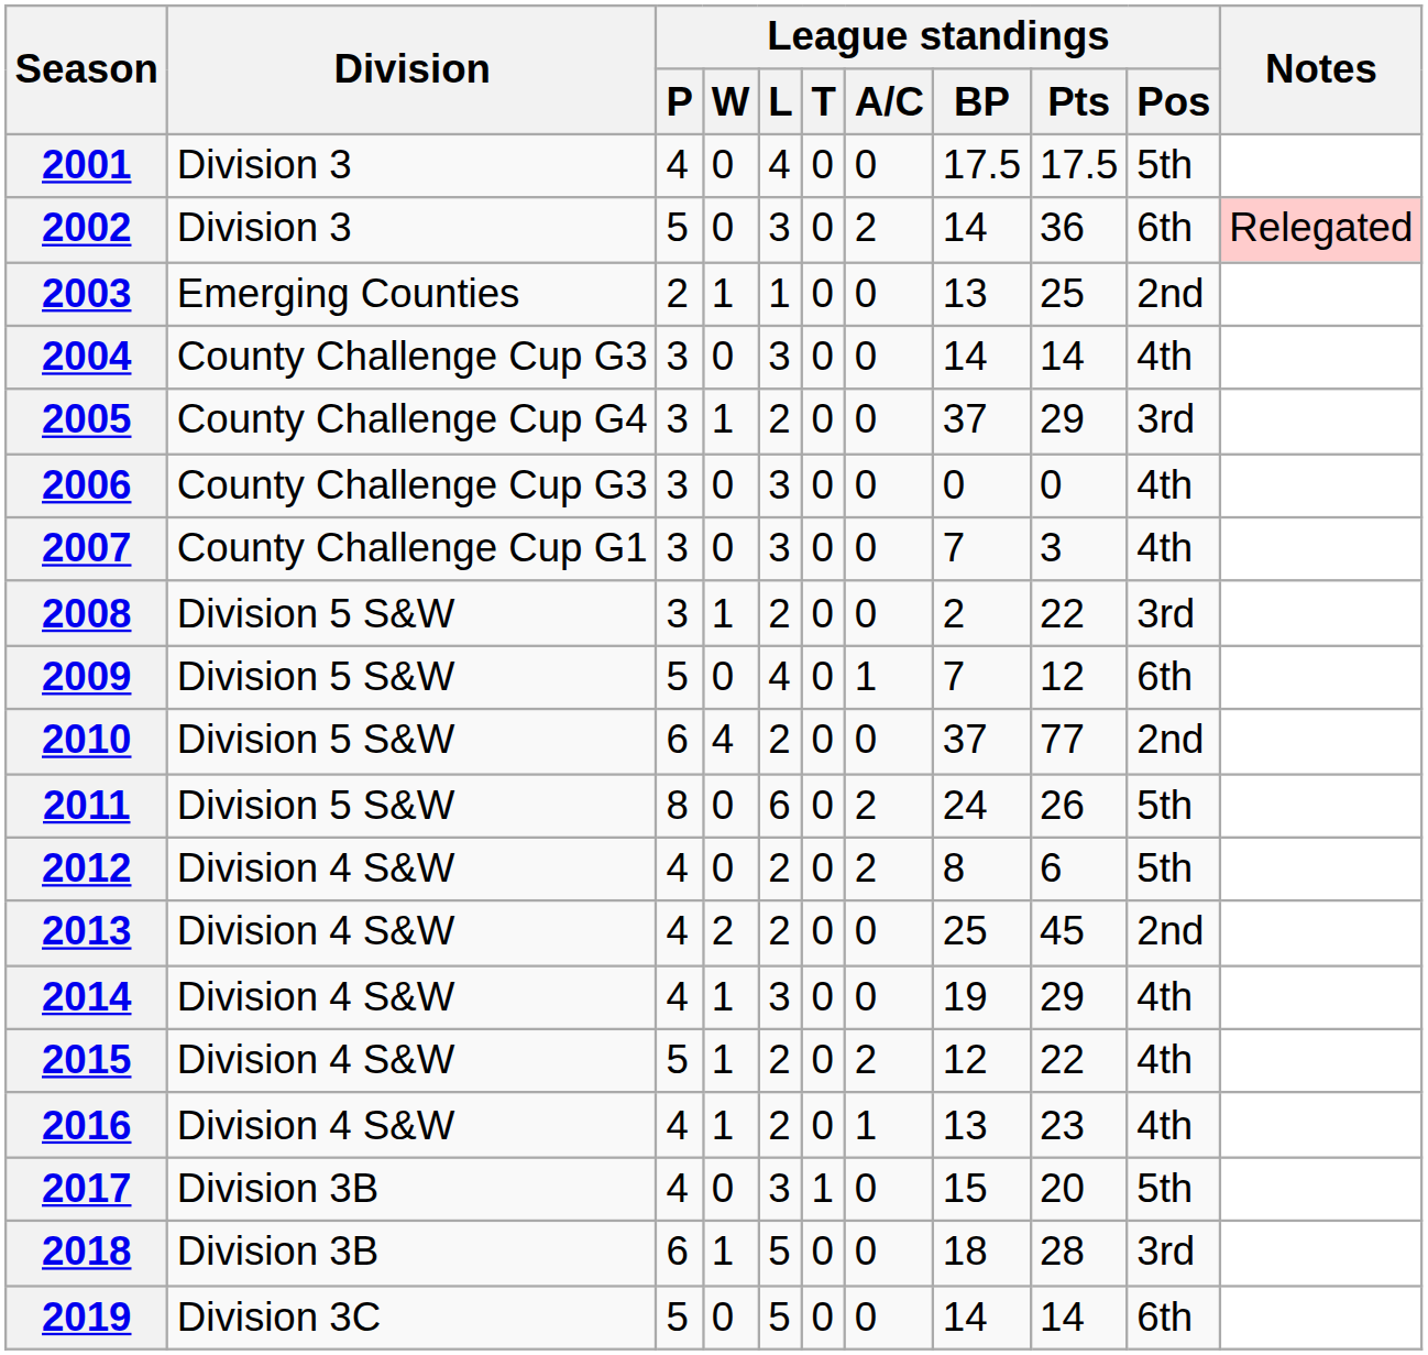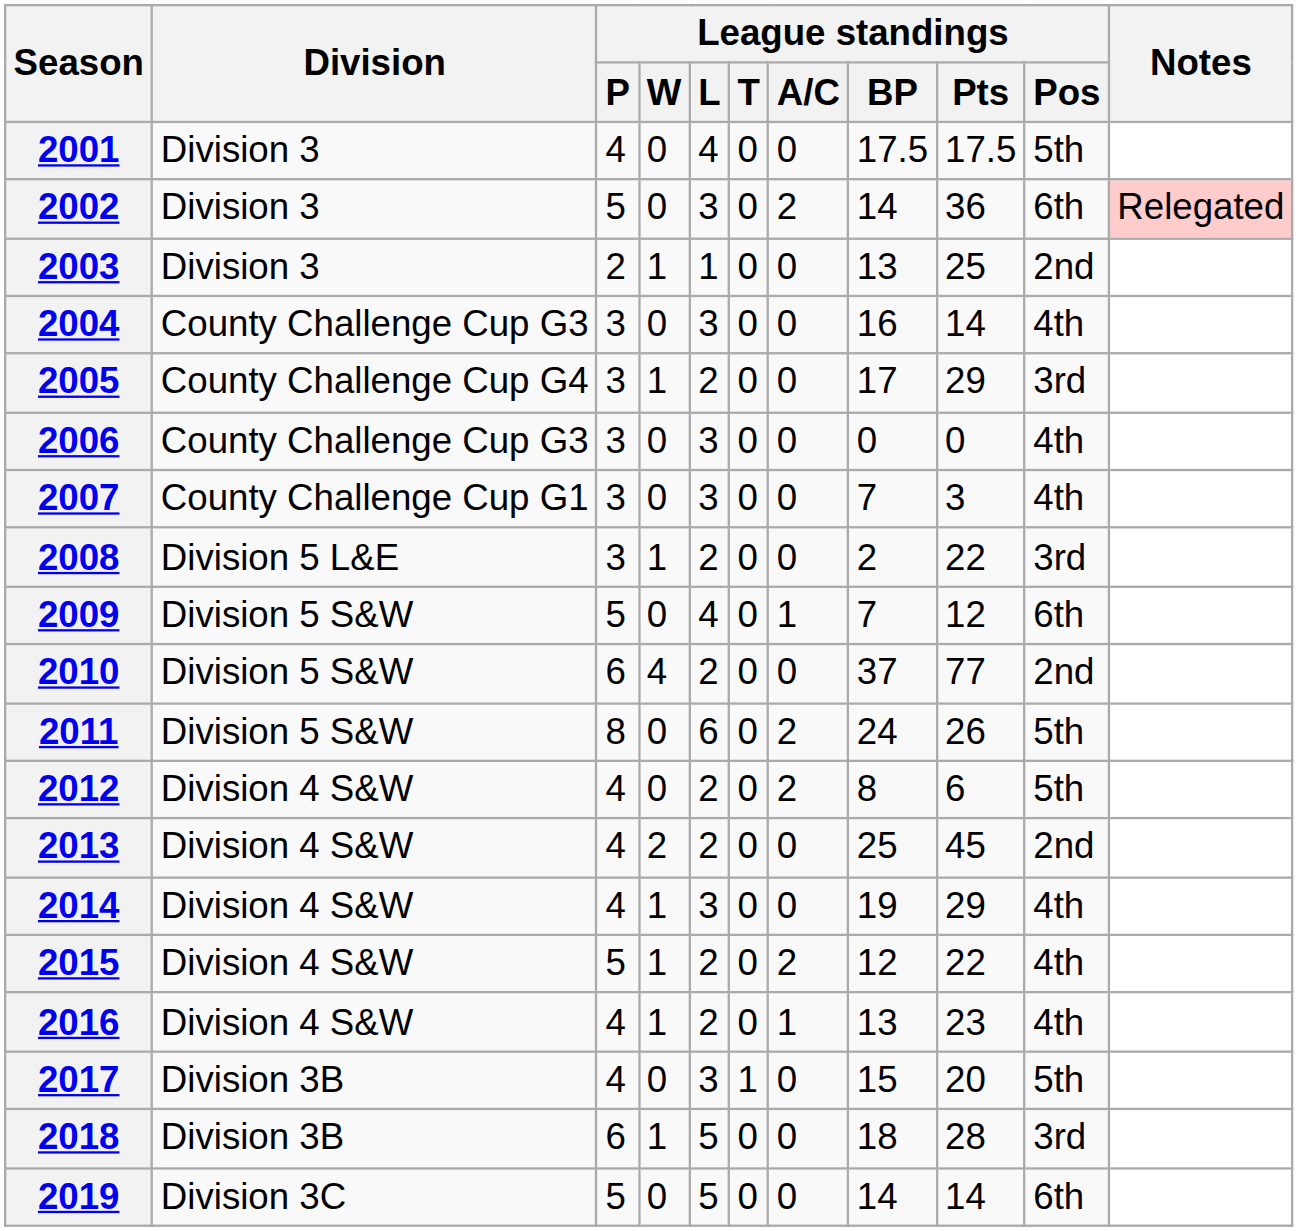 <table class="wikitable sortable">
 <tr>
 <th scope="col" rowspan="2">Season</th>
 <th scope="col" rowspan="2">Division</th>
 <th scope="col" colspan="8">League standings</th>
 <th scope="col" rowspan="2">Notes</th>
 </tr>
 <tr>
 <th scope="col">P</th>
 <th scope="col">W</th>
 <th scope="col">L</th>
 <th scope="col">T</th>
 <th scope="col">A/C</th>
 <th scope="col">BP</th>
 <th scope="col">Pts</th>
 <th scope="col">Pos</th>
 </tr>
 <tr>
 <th scope="row"><a href='#'>2001</a></th>
 <td>Division 3</td>
 <td>4</td>
 <td>0</td>
 <td>4</td>
 <td>0</td>
 <td>0</td>
 <td>17.5</td>
 <td>17.5</td>
 <td>5th</td>
 <td style="background: white;"></td>
 </tr>
 <tr>
 <th scope="row"><a href='#'>2002</a></th>
 <td>Division 3</td>
 <td>5</td>
 <td>0</td>
 <td>3</td>
 <td>0</td>
 <td>2</td>
 <td>14</td>
 <td>36</td>
 <td>6th</td>
 <td style="background: #FFCCCC;">Relegated</td>
 </tr>
 <tr>
 <th scope="row"><a href='#'>2003</a></th>
-<td>Emerging Counties</td>
+<td>Division 3</td>
 <td>2</td>
 <td>1</td>
 <td>1</td>
 <td>0</td>
 <td>0</td>
 <td>13</td>
 <td>25</td>
 <td>2nd</td>
 <td style="background: white;"></td>
 </tr>
 <tr>
 <th scope="row"><a href='#'>2004</a></th>
 <td>County Challenge Cup G3</td>
 <td>3</td>
 <td>0</td>
 <td>3</td>
 <td>0</td>
 <td>0</td>
-<td>14</td>
+<td>16</td>
 <td>14</td>
 <td>4th</td>
 <td style="background: white;"></td>
 </tr>
 <tr>
 <th scope="row"><a href='#'>2005</a></th>
 <td>County Challenge Cup G4</td>
 <td>3</td>
 <td>1</td>
 <td>2</td>
 <td>0</td>
 <td>0</td>
-<td>37</td>
+<td>17</td>
 <td>29</td>
 <td>3rd</td>
 <td style="background: white;"></td>
 </tr>
 <tr>
 <th scope="row"><a href='#'>2006</a></th>
 <td>County Challenge Cup G3</td>
 <td>3</td>
 <td>0</td>
 <td>3</td>
 <td>0</td>
 <td>0</td>
 <td>0</td>
 <td>0</td>
 <td>4th</td>
 <td style="background: white;"></td>
 </tr>
 <tr>
 <th scope="row"><a href='#'>2007</a></th>
 <td>County Challenge Cup G1</td>
 <td>3</td>
 <td>0</td>
 <td>3</td>
 <td>0</td>
 <td>0</td>
 <td>7</td>
 <td>3</td>
 <td>4th</td>
 <td style="background: white;"></td>
 </tr>
 <tr>
 <th scope="row"><a href='#'>2008</a></th>
-<td>Division 5 S&W</td>
+<td>Division 5 L&E</td>
 <td>3</td>
 <td>1</td>
 <td>2</td>
 <td>0</td>
 <td>0</td>
 <td>2</td>
 <td>22</td>
 <td>3rd</td>
 <td style="background: white;"></td>
 </tr>
 <tr>
 <th scope="row"><a href='#'>2009</a></th>
 <td>Division 5 S&W</td>
 <td>5</td>
 <td>0</td>
 <td>4</td>
 <td>0</td>
 <td>1</td>
 <td>7</td>
 <td>12</td>
 <td>6th</td>
 <td style="background: white;"></td>
 </tr>
 <tr>
 <th scope="row"><a href='#'>2010</a></th>
 <td>Division 5 S&W</td>
 <td>6</td>
 <td>4</td>
 <td>2</td>
 <td>0</td>
 <td>0</td>
 <td>37</td>
 <td>77</td>
 <td>2nd</td>
 <td style="background: white;"></td>
 </tr>
 <tr>
 <th scope="row"><a href='#'>2011</a></th>
 <td>Division 5 S&W</td>
 <td>8</td>
 <td>0</td>
 <td>6</td>
 <td>0</td>
 <td>2</td>
 <td>24</td>
 <td>26</td>
 <td>5th</td>
 <td style="background: white;"></td>
 </tr>
 <tr>
 <th scope="row"><a href='#'>2012</a></th>
 <td>Division 4 S&W</td>
 <td>4</td>
 <td>0</td>
 <td>2</td>
 <td>0</td>
 <td>2</td>
 <td>8</td>
 <td>6</td>
 <td>5th</td>
 <td style="background: white;"></td>
 </tr>
 <tr>
 <th scope="row"><a href='#'>2013</a></th>
 <td>Division 4 S&W</td>
 <td>4</td>
 <td>2</td>
 <td>2</td>
 <td>0</td>
 <td>0</td>
 <td>25</td>
 <td>45</td>
 <td>2nd</td>
 <td style="background: white;"></td>
 </tr>
 <tr>
 <th scope="row"><a href='#'>2014</a></th>
 <td>Division 4 S&W</td>
 <td>4</td>
 <td>1</td>
 <td>3</td>
 <td>0</td>
 <td>0</td>
 <td>19</td>
 <td>29</td>
 <td>4th</td>
 <td style="background: white;"></td>
 </tr>
 <tr>
 <th scope="row"><a href='#'>2015</a></th>
 <td>Division 4 S&W</td>
 <td>5</td>
 <td>1</td>
 <td>2</td>
 <td>0</td>
 <td>2</td>
 <td>12</td>
 <td>22</td>
 <td>4th</td>
 <td style="background: white;"></td>
 </tr>
 <tr>
 <th scope="row"><a href='#'>2016</a></th>
 <td>Division 4 S&W</td>
 <td>4</td>
 <td>1</td>
 <td>2</td>
 <td>0</td>
 <td>1</td>
 <td>13</td>
 <td>23</td>
 <td>4th</td>
 <td style="background: white;"></td>
 </tr>
 <tr>
 <th scope="row"><a href='#'>2017</a></th>
 <td>Division 3B</td>
 <td>4</td>
 <td>0</td>
 <td>3</td>
 <td>1</td>
 <td>0</td>
 <td>15</td>
 <td>20</td>
 <td>5th</td>
 <td style="background: white;"></td>
 </tr>
 <tr>
 <th scope="row"><a href='#'>2018</a></th>
 <td>Division 3B</td>
 <td>6</td>
 <td>1</td>
 <td>5</td>
 <td>0</td>
 <td>0</td>
 <td>18</td>
 <td>28</td>
 <td>3rd</td>
 <td style="background: white;"></td>
 </tr>
 <tr>
 <th scope="row"><a href='#'>2019</a></th>
 <td>Division 3C</td>
 <td>5</td>
 <td>0</td>
 <td>5</td>
 <td>0</td>
 <td>0</td>
 <td>14</td>
 <td>14</td>
 <td>6th</td>
 <td style="background: white;"></td>
 </tr>
 </table>
